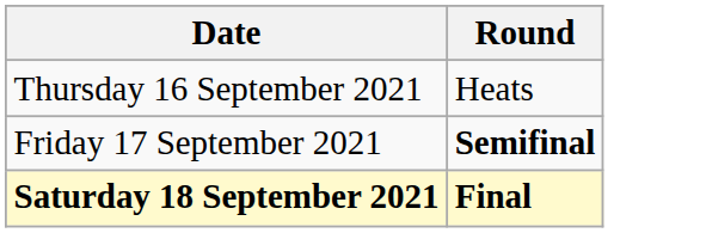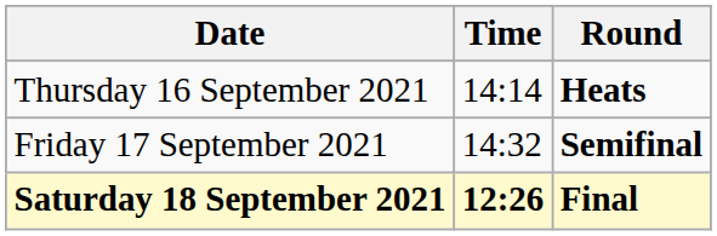 <table class="wikitable">
 <tr>
 <th>Date</th>
+<th>Time</th>
 <th>Round</th>
 </tr>
 <tr>
 <td>Thursday 16 September 2021</td>
-<td>Heats</td>
+<td>14:14</td>
+<td><strong>Heats</strong></td>
 </tr>
 <tr>
 <td>Friday 17 September 2021</td>
+<td>14:32</td>
 <td><strong>Semifinal</strong></td>
 </tr>
 <tr>
 <td style=background:lemonchiffon><strong>Saturday 18 September 2021</strong></td>
+<td style=background:lemonchiffon><strong>12:26</strong></td>
 <td style=background:lemonchiffon><strong>Final</strong></td>
 </tr>
 </table>
